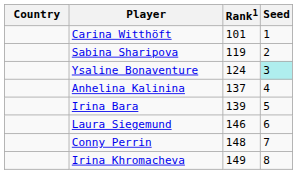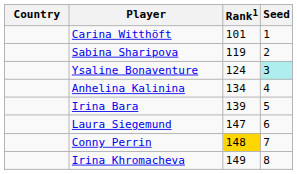 <table class="sortable wikitable">
 <tr>
 <th width="70">Country</th>
 <th width="175">Player</th>
 <th>Rank<sup>1</sup></th>
 <th>Seed</th>
 </tr>
 <tr>
 <td></td>
 <td><a href='#'>Carina Witthöft</a></td>
 <td>101</td>
 <td>1</td>
 </tr>
 <tr>
 <td></td>
 <td><a href='#'>Sabina Sharipova</a></td>
 <td>119</td>
 <td>2</td>
 </tr>
 <tr>
 <td></td>
 <td><a href='#'>Ysaline Bonaventure</a></td>
 <td>124</td>
 <td style="background: paleturquoise;">3</td>
 </tr>
 <tr>
 <td></td>
 <td><a href='#'>Anhelina Kalinina</a></td>
-<td>137</td>
+<td>134</td>
 <td>4</td>
 </tr>
 <tr>
 <td></td>
 <td><a href='#'>Irina Bara</a></td>
 <td>139</td>
 <td>5</td>
 </tr>
 <tr>
 <td></td>
 <td><a href='#'>Laura Siegemund</a></td>
-<td>146</td>
+<td>147</td>
 <td>6</td>
 </tr>
 <tr>
 <td></td>
 <td><a href='#'>Conny Perrin</a></td>
-<td>148</td>
+<td style="background: gold;">148</td>
 <td>7</td>
 </tr>
 <tr>
 <td></td>
 <td><a href='#'>Irina Khromacheva</a></td>
 <td>149</td>
 <td>8</td>
 </tr>
 </table>
